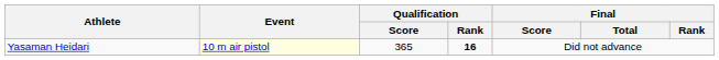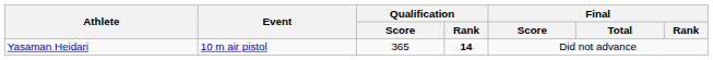 <table class="wikitable" width="75%" style="text-align:center; font-size:90%">
 <tr>
 <th rowspan="2" width="22%">Athlete</th>
 <th rowspan="2" width="18%">Event</th>
 <th colspan="2">Qualification</th>
 <th colspan="3">Final</th>
 </tr>
 <tr>
 <th width="10%">Score</th>
 <th width="5%">Rank</th>
 <th width="10%">Score</th>
 <th width="10%">Total</th>
 <th width="5%">Rank</th>
 </tr>
 <tr>
 <td align="left"><a href='#'>Yasaman Heidari</a></td>
-<td align="left" style="background: lightyellow;"><a href='#'>10 m air pistol</a></td>
+<td align="left"><a href='#'>10 m air pistol</a></td>
 <td>365</td>
-<td><strong>16</strong></td>
+<td><strong>14</strong></td>
 <td colspan=3 align=center>Did not advance</td>
 </tr>
 </table>
